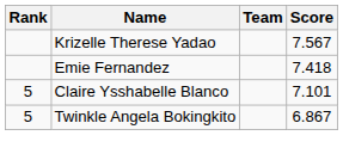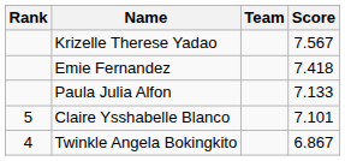 <table class="wikitable" style="text-align:center">
 <tr>
 <th>Rank</th>
 <th>Name</th>
 <th>Team</th>
 <th>Score</th>
 </tr>
 <tr>
 <td></td>
 <td align="left">Krizelle Therese Yadao</td>
 <td align="left"></td>
 <td>7.567</td>
 </tr>
 <tr>
 <td></td>
 <td align="left">Emie Fernandez</td>
 <td align="left"></td>
 <td>7.418</td>
 </tr>
 <tr>
+<td></td>
+<td align="left">Paula Julia Alfon</td>
+<td align="left"></td>
+<td>7.133</td>
+</tr>
+<tr>
 <td>5</td>
 <td align="left">Claire Ysshabelle Blanco</td>
 <td align="left"></td>
 <td>7.101</td>
 </tr>
 <tr>
-<td>5</td>
+<td>4</td>
 <td align="left">Twinkle Angela Bokingkito</td>
 <td align="left"></td>
 <td>6.867</td>
 </tr>
 </table>
